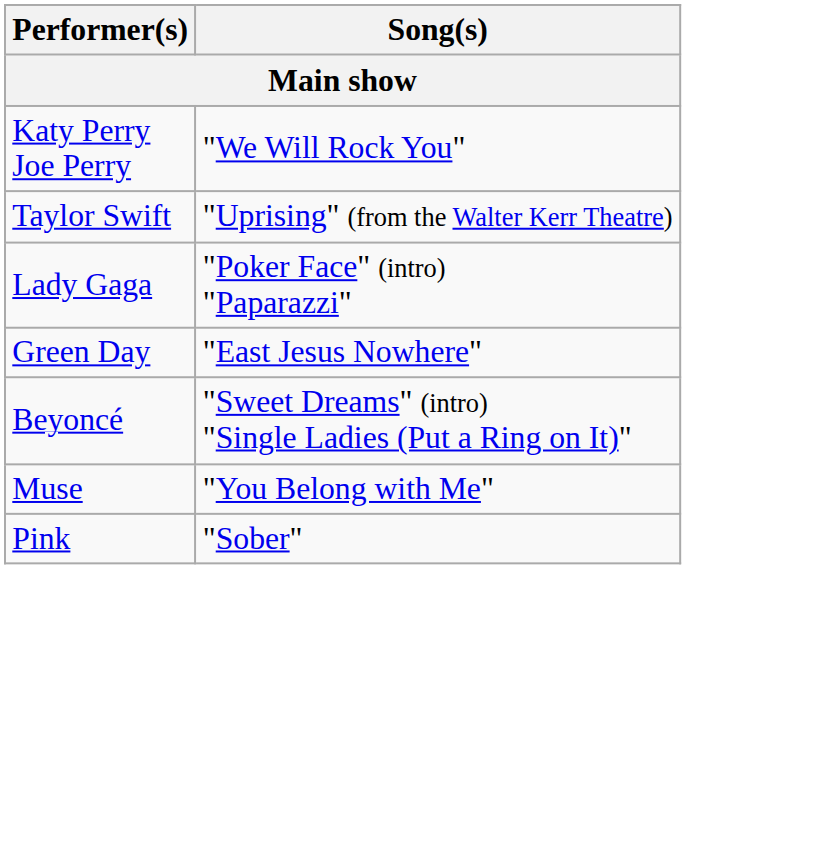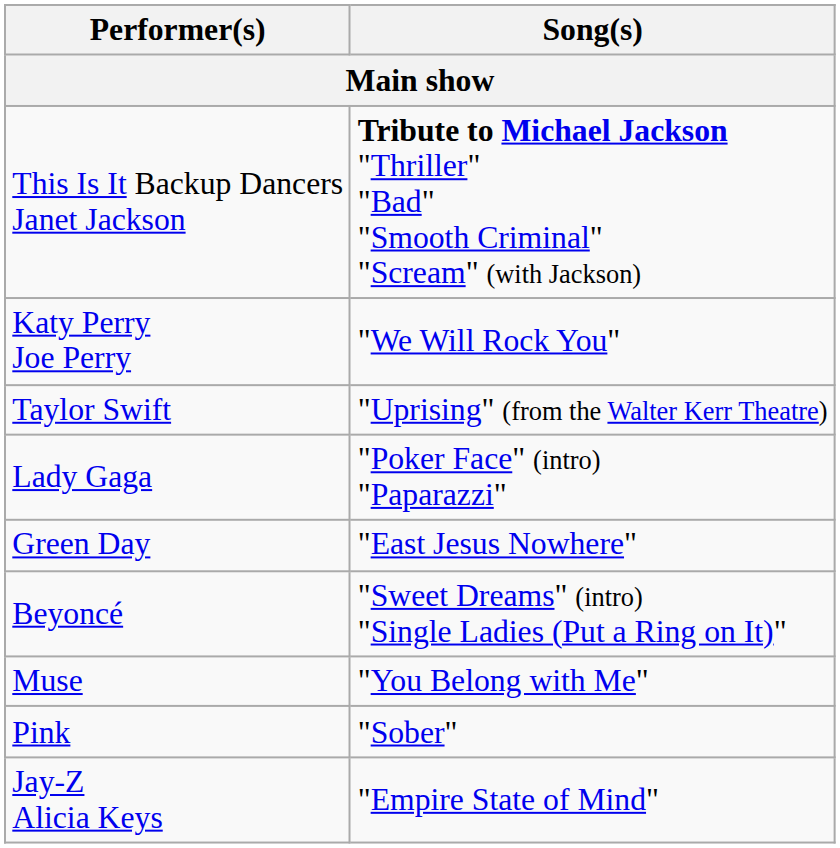 <table class="wikitable">
 <tr>
 <th>Performer(s)</th>
 <th>Song(s)</th>
 </tr>
 <tr>
 <th colspan=2>Main show</th>
+</tr>
+<tr>
+<td><a href='#'>This Is It</a> Backup Dancers<br><a href='#'>Janet Jackson</a></td>
+<td><strong>Tribute to <a href='#'>Michael Jackson</a></strong><br>"<a href='#'>Thriller</a>"<br>"<a href='#'>Bad</a>"<br>"<a href='#'>Smooth Criminal</a>"<br>"<a href='#'>Scream</a>" <small>(with Jackson)</small></td>
 </tr>
 <tr>
 <td><a href='#'>Katy Perry</a><br><a href='#'>Joe Perry</a></td>
 <td>"<a href='#'>We Will Rock You</a>"</td>
 </tr>
 <tr>
 <td><a href='#'>Taylor Swift</a></td>
 <td>"<a href='#'>Uprising</a>" <small>(from the <a href='#'>Walter Kerr Theatre</a>)</small></td>
 </tr>
 <tr>
 <td><a href='#'>Lady Gaga</a></td>
 <td>"<a href='#'>Poker Face</a>" <small>(intro)</small><br>"<a href='#'>Paparazzi</a>"</td>
 </tr>
 <tr>
 <td><a href='#'>Green Day</a></td>
 <td>"<a href='#'>East Jesus Nowhere</a>"</td>
 </tr>
 <tr>
 <td><a href='#'>Beyoncé</a></td>
 <td>"<a href='#'>Sweet Dreams</a>" <small>(intro)</small><br>"<a href='#'>Single Ladies (Put a Ring on It)</a>"</td>
 </tr>
 <tr>
 <td><a href='#'>Muse</a></td>
 <td>"<a href='#'>You Belong with Me</a>"</td>
 </tr>
 <tr>
 <td><a href='#'>Pink</a></td>
 <td>"<a href='#'>Sober</a>"</td>
 </tr>
+<tr>
+<td><a href='#'>Jay-Z</a><br><a href='#'>Alicia Keys</a></td>
+<td>"<a href='#'>Empire State of Mind</a>"</td>
+</tr>
 </table>
